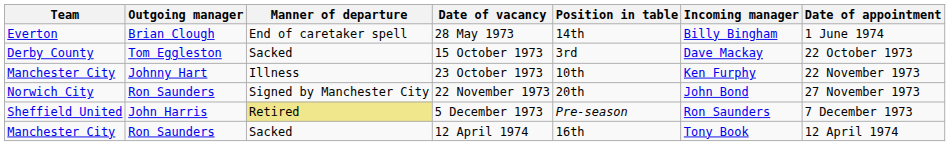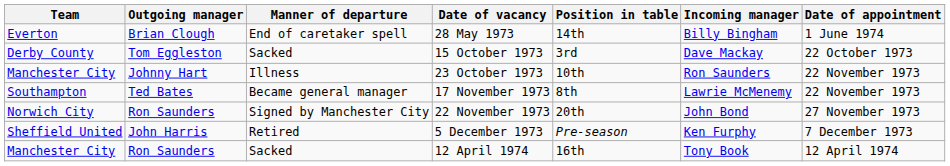 <table class="wikitable">
 <tr>
 <th>Team</th>
 <th>Outgoing manager</th>
 <th>Manner of departure</th>
 <th>Date of vacancy</th>
 <th>Position in table</th>
 <th>Incoming manager</th>
 <th>Date of appointment</th>
 </tr>
 <tr>
 <td><a href='#'>Everton</a></td>
 <td> <a href='#'>Brian Clough</a></td>
 <td>End of caretaker spell</td>
 <td>28 May 1973</td>
 <td>14th</td>
 <td> <a href='#'>Billy Bingham</a></td>
 <td>1 June 1974</td>
 </tr>
 <tr>
 <td><a href='#'>Derby County</a></td>
 <td> <a href='#'>Tom Eggleston</a></td>
 <td>Sacked</td>
 <td>15 October 1973</td>
 <td>3rd</td>
 <td> <a href='#'>Dave Mackay</a></td>
 <td>22 October 1973</td>
 </tr>
 <tr>
 <td><a href='#'>Manchester City</a></td>
 <td> <a href='#'>Johnny Hart</a></td>
 <td>Illness</td>
 <td>23 October 1973</td>
 <td>10th</td>
-<td> <a href='#'>Ken Furphy</a></td>
+<td> <a href='#'>Ron Saunders</a></td>
+<td>22 November 1973</td>
+</tr>
+<tr>
+<td><a href='#'>Southampton</a></td>
+<td> <a href='#'>Ted Bates</a></td>
+<td>Became general manager</td>
+<td>17 November 1973</td>
+<td>8th</td>
+<td> <a href='#'>Lawrie McMenemy</a></td>
 <td>22 November 1973</td>
 </tr>
 <tr>
 <td><a href='#'>Norwich City</a></td>
 <td> <a href='#'>Ron Saunders</a></td>
 <td>Signed by Manchester City</td>
 <td>22 November 1973</td>
 <td>20th</td>
 <td> <a href='#'>John Bond</a></td>
 <td>27 November 1973</td>
 </tr>
 <tr>
 <td><a href='#'>Sheffield United</a></td>
 <td> <a href='#'>John Harris</a></td>
-<td style="background: khaki;">Retired</td>
+<td>Retired</td>
 <td>5 December 1973</td>
 <td><em>Pre-season</em></td>
-<td> <a href='#'>Ron Saunders</a></td>
+<td> <a href='#'>Ken Furphy</a></td>
 <td>7 December 1973</td>
 </tr>
 <tr>
 <td><a href='#'>Manchester City</a></td>
 <td> <a href='#'>Ron Saunders</a></td>
 <td>Sacked</td>
 <td>12 April 1974</td>
 <td>16th</td>
 <td> <a href='#'>Tony Book</a></td>
 <td>12 April 1974</td>
 </tr>
 </table>
